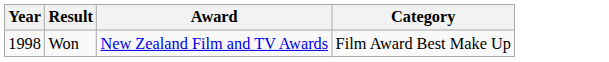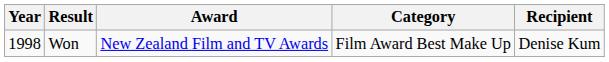 <table class="wikitable">
 <tr>
 <th>Year</th>
 <th>Result</th>
 <th>Award</th>
 <th>Category</th>
+<th>Recipient</th>
 </tr>
 <tr>
 <td>1998</td>
 <td>Won</td>
 <td><a href='#'>New Zealand Film and TV Awards</a></td>
 <td>Film Award Best Make Up</td>
+<td>Denise Kum</td>
 </tr>
 </table>
